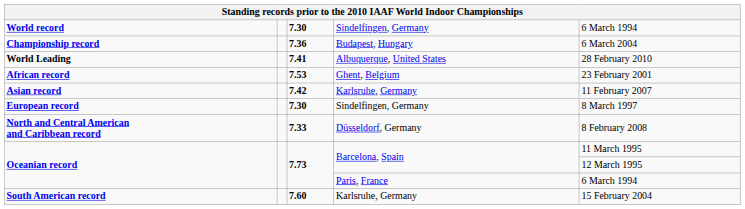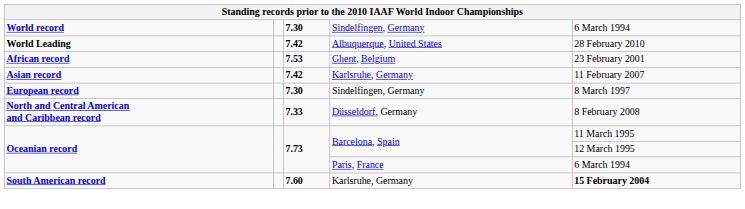 <table class="wikitable" width=75%>
 <tr>
 <th colspan="5">Standing records prior to the 2010 IAAF World Indoor Championships</th>
 </tr>
 <tr>
 <td><strong><a href='#'>World record</a></strong></td>
 <td></td>
 <td><strong>7.30</strong></td>
 <td><a href='#'>Sindelfingen</a>, <a href='#'>Germany</a></td>
 <td>6 March 1994</td>
 </tr>
 <tr>
-<td><strong><a href='#'>Championship record</a></strong></td>
-<td></td>
-<td><strong>7.36</strong></td>
-<td><a href='#'>Budapest</a>, <a href='#'>Hungary</a></td>
-<td>6 March 2004</td>
-</tr>
-<tr>
 <td><strong>World Leading</strong></td>
 <td></td>
-<td><strong>7.41</strong></td>
+<td><strong>7.42</strong></td>
 <td><a href='#'>Albuquerque</a>, <a href='#'>United States</a></td>
 <td>28 February 2010</td>
 </tr>
 <tr>
 <td><strong><a href='#'>African record</a></strong></td>
 <td></td>
 <td><strong>7.53</strong></td>
 <td><a href='#'>Ghent</a>, <a href='#'>Belgium</a></td>
 <td>23 February 2001</td>
 </tr>
 <tr>
 <td><strong><a href='#'>Asian record</a></strong></td>
 <td></td>
 <td><strong>7.42</strong></td>
 <td><a href='#'>Karlsruhe</a>, <a href='#'>Germany</a></td>
 <td>11 February 2007</td>
 </tr>
 <tr>
 <td><strong><a href='#'>European record</a></strong></td>
 <td></td>
 <td><strong>7.30</strong></td>
 <td>Sindelfingen, Germany</td>
 <td>8 March 1997</td>
 </tr>
 <tr>
 <td><strong><a href='#'>North and Central American <br>and Caribbean record</a></strong></td>
 <td></td>
 <td><strong>7.33</strong></td>
 <td><a href='#'>Düsseldorf</a>, Germany</td>
 <td>8 February 2008</td>
 </tr>
 <tr>
 <td rowspan=3><strong><a href='#'>Oceanian record</a></strong></td>
 <td rowspan=3></td>
 <td rowspan=3><strong>7.73</strong></td>
 <td rowspan=2><a href='#'>Barcelona</a>, <a href='#'>Spain</a></td>
 <td>11 March 1995</td>
 </tr>
 <tr>
 <td>12 March 1995</td>
 </tr>
 <tr>
 <td><a href='#'>Paris</a>, <a href='#'>France</a></td>
 <td>6 March 1994</td>
 </tr>
 <tr>
 <td><strong><a href='#'>South American record</a></strong></td>
 <td></td>
 <td><strong>7.60</strong></td>
 <td>Karlsruhe, Germany</td>
-<td>15 February 2004</td>
+<td><strong>15 February 2004</strong></td>
 </tr>
 </table>
